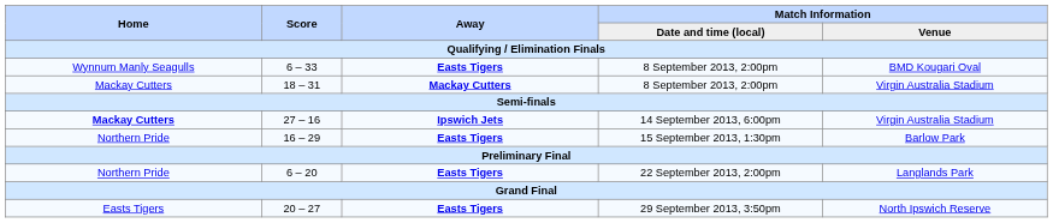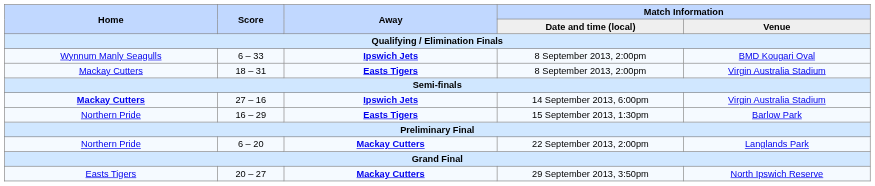 <table border=1 style="border-collapse:collapse; font-size:90%; text-align:center;" cellpadding=3 cellspacing=0>
 <tr bgcolor=#C1D8FF>
 <th rowspan=2 width=16%>Home</th>
 <th rowspan=2 width=5%>Score</th>
 <th rowspan=2 width=16%>Away</th>
 <th colspan=2>Match Information</th>
 </tr>
 <tr bgcolor=#EFEFEF>
 <th width=14%>Date and time (local)</th>
 <th width=14%>Venue</th>
 </tr>
 <tr bgcolor="#D0E7FF">
 <td colspan=7><strong>Qualifying / Elimination Finals</strong></td>
 </tr>
 <tr bgcolor=#F5FAFF>
 <td> <a href='#'>Wynnum Manly Seagulls</a></td>
 <td>6 – 33</td>
-<td> <strong><a href='#'>Easts Tigers</a></strong></td>
+<td> <strong><a href='#'>Ipswich Jets</a></strong></td>
 <td>8 September 2013, 2:00pm</td>
 <td><a href='#'>BMD Kougari Oval</a></td>
 </tr>
 <tr bgcolor=#F5FAFF>
 <td> <a href='#'>Mackay Cutters</a></td>
 <td>18 – 31</td>
-<td> <strong><a href='#'>Mackay Cutters</a></strong></td>
+<td> <strong><a href='#'>Easts Tigers</a></strong></td>
 <td>8 September 2013, 2:00pm</td>
 <td><a href='#'>Virgin Australia Stadium</a></td>
 </tr>
 <tr bgcolor="#D0E7FF">
 <td colspan=7><strong>Semi-finals</strong></td>
 </tr>
 <tr bgcolor=#F5FAFF>
 <td> <strong><a href='#'>Mackay Cutters</a></strong></td>
 <td>27 – 16</td>
 <td><strong> <a href='#'>Ipswich Jets</a></strong></td>
 <td>14 September 2013, 6:00pm</td>
 <td><a href='#'>Virgin Australia Stadium</a></td>
 </tr>
 <tr bgcolor=#F5FAFF>
 <td> <a href='#'>Northern Pride</a></td>
 <td>16 – 29</td>
 <td> <strong><a href='#'>Easts Tigers</a></strong></td>
 <td>15 September 2013, 1:30pm</td>
 <td><a href='#'>Barlow Park</a></td>
 </tr>
 <tr bgcolor="#D0E7FF">
 <td colspan=7><strong>Preliminary Final</strong></td>
 </tr>
 <tr bgcolor=#F5FAFF>
 <td> <a href='#'>Northern Pride</a></td>
 <td>6 – 20</td>
-<td> <strong><a href='#'>Easts Tigers</a></strong></td>
+<td> <strong><a href='#'>Mackay Cutters</a></strong></td>
 <td>22 September 2013, 2:00pm</td>
 <td><a href='#'>Langlands Park</a></td>
 </tr>
 <tr bgcolor="#D0E7FF">
 <td colspan=7><strong>Grand Final</strong></td>
 </tr>
 <tr bgcolor=#F5FAFF>
 <td> <a href='#'>Easts Tigers</a></td>
 <td>20 – 27</td>
-<td> <strong><a href='#'>Easts Tigers</a></strong></td>
+<td> <strong><a href='#'>Mackay Cutters</a></strong></td>
 <td>29 September 2013, 3:50pm</td>
 <td><a href='#'>North Ipswich Reserve</a></td>
 </tr>
 </table>
